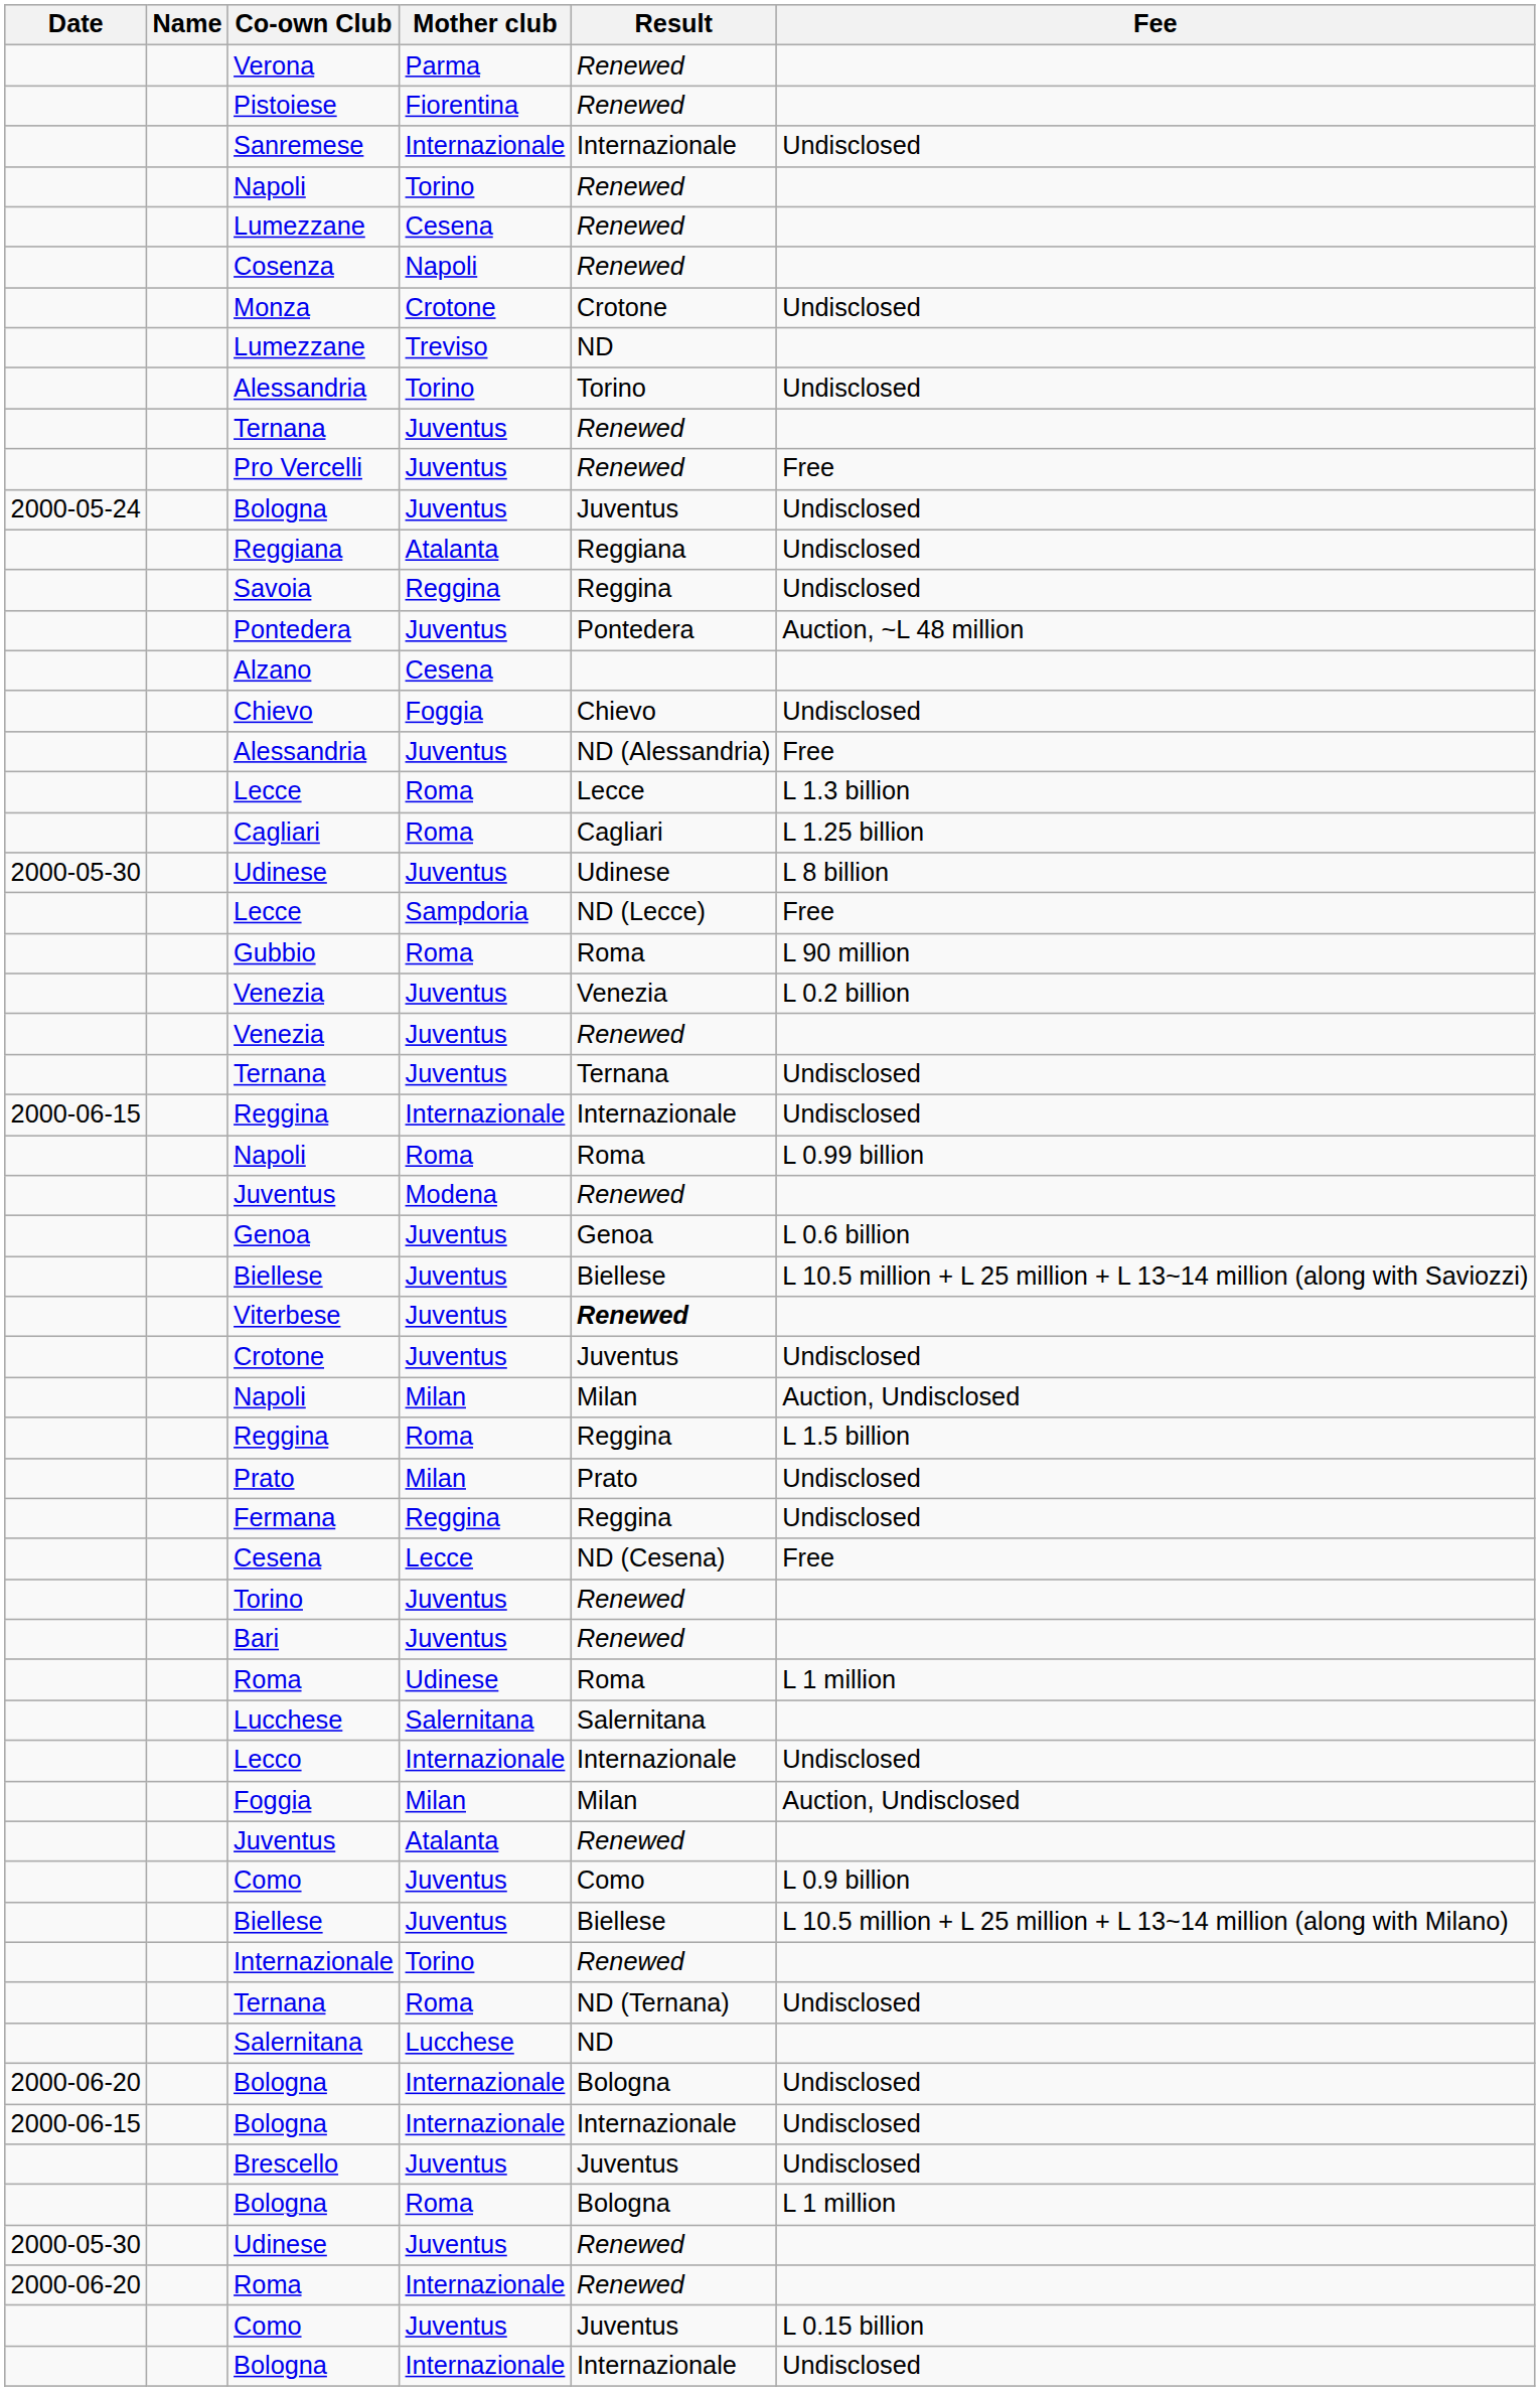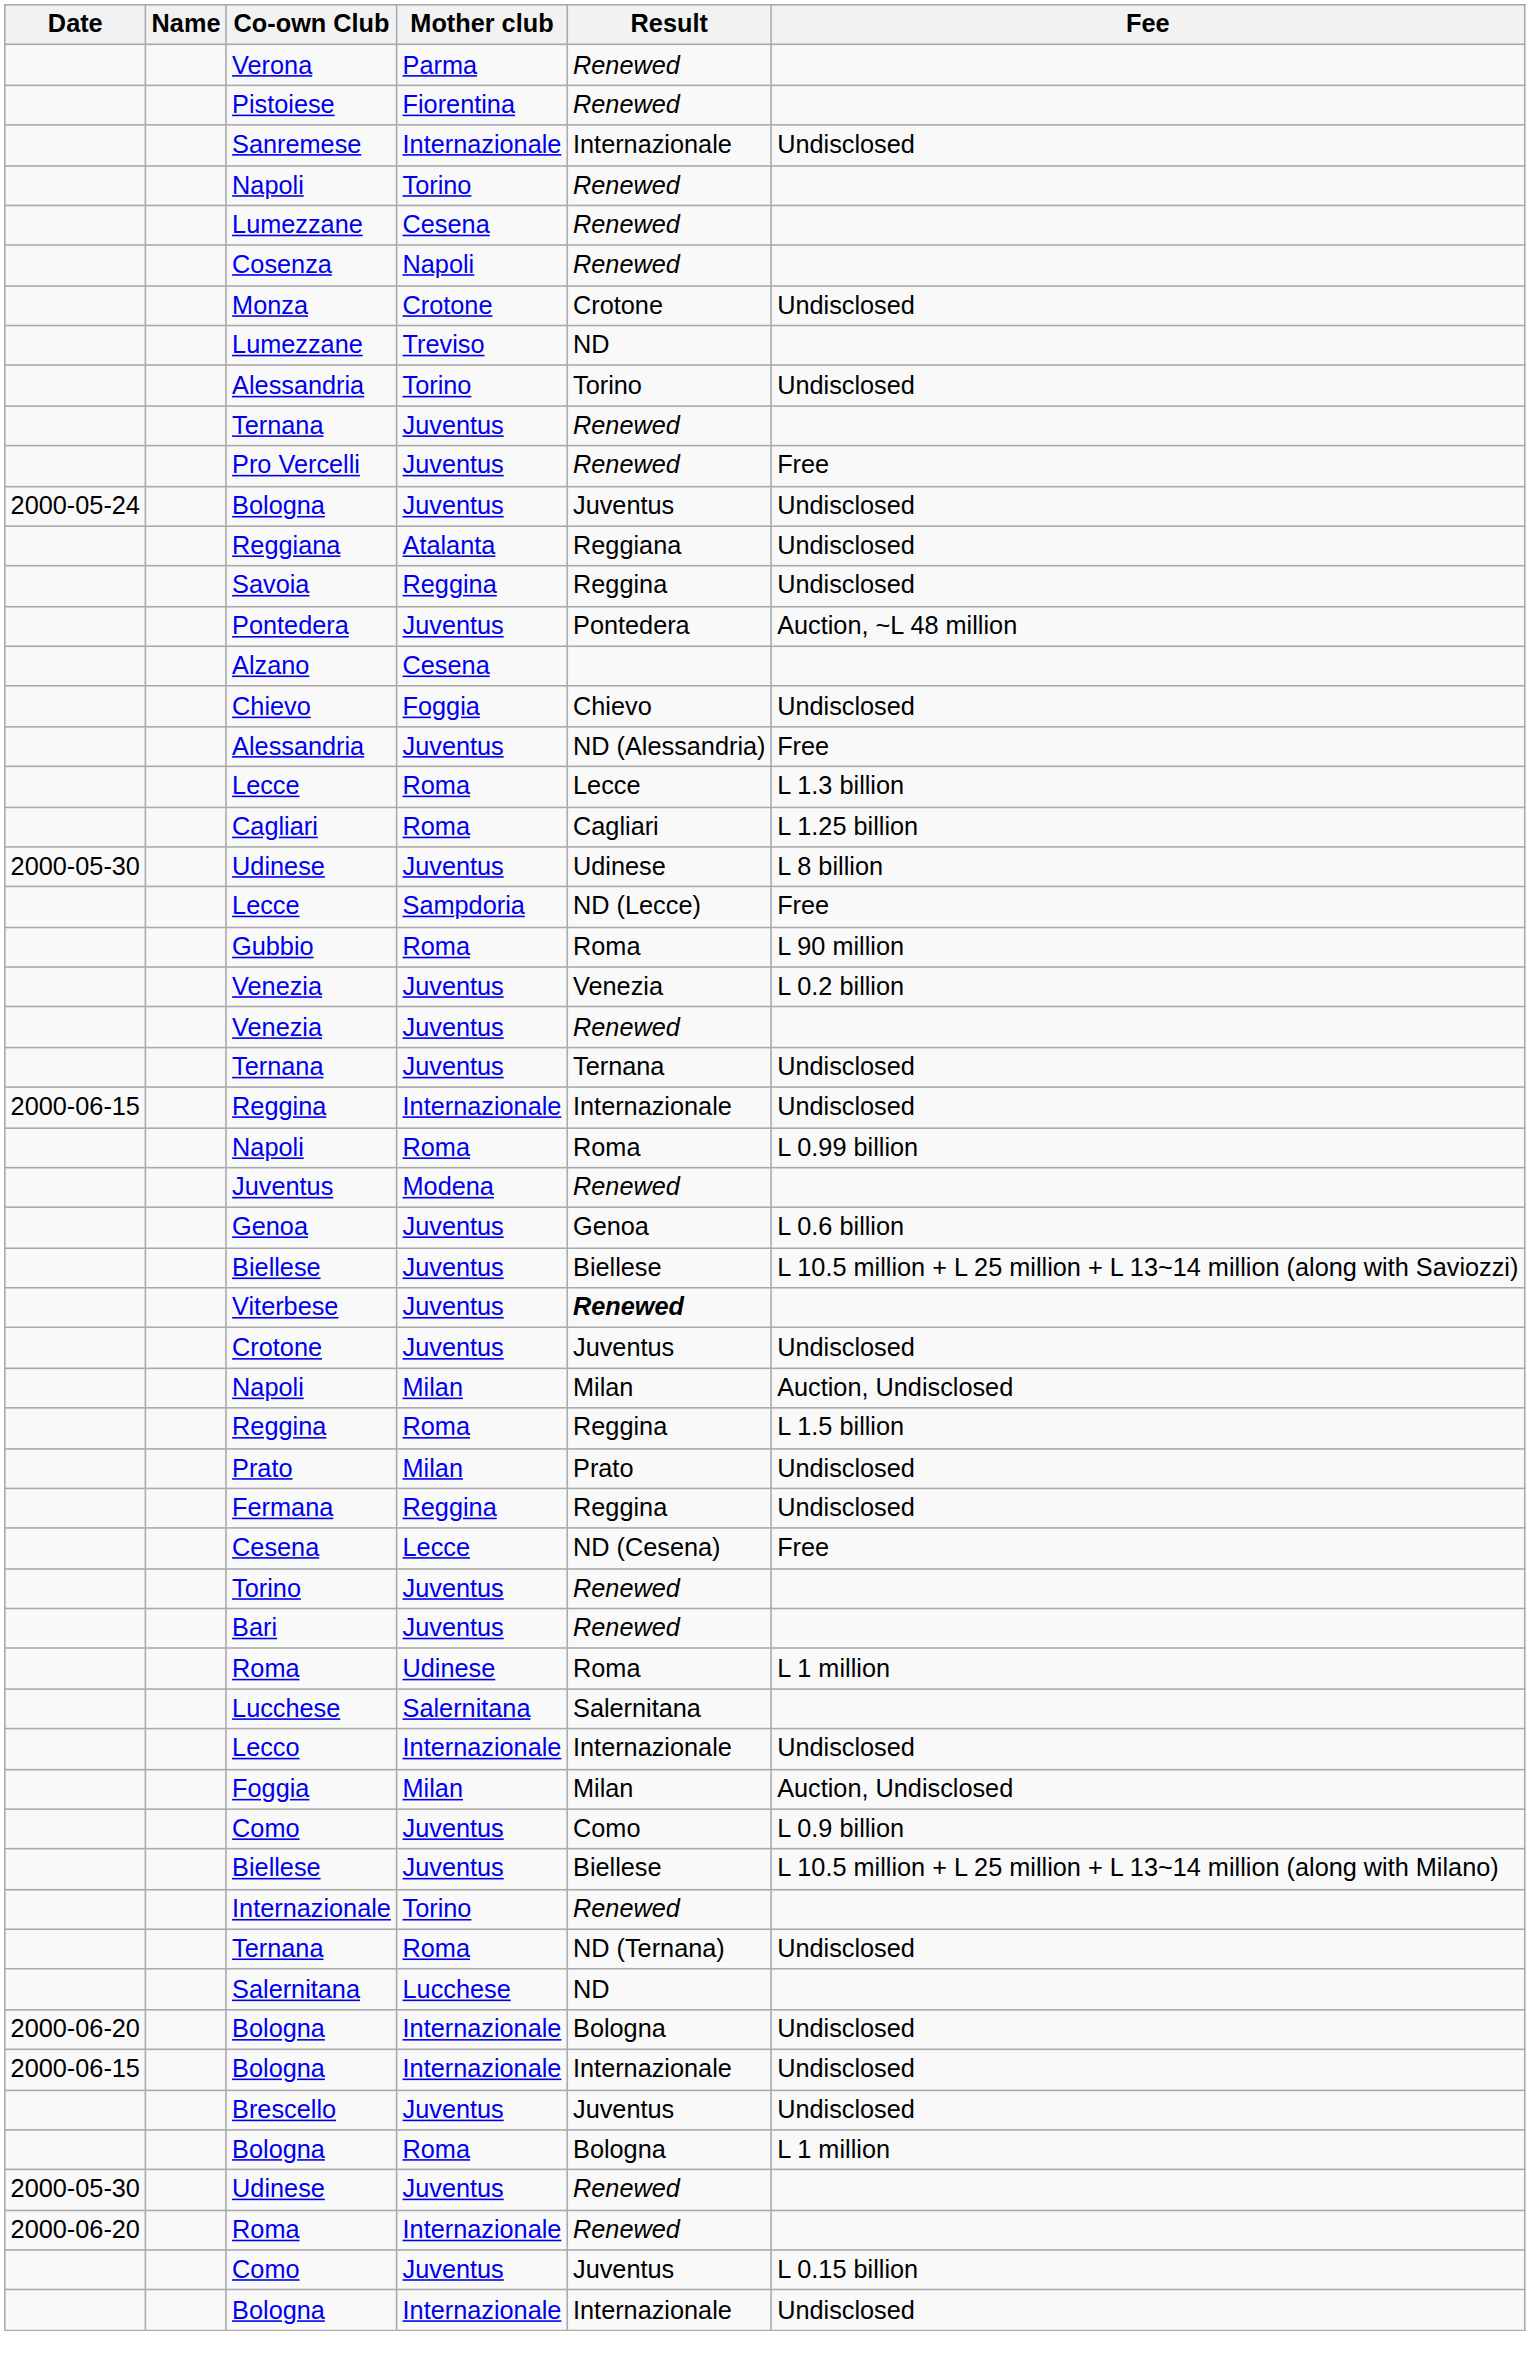 <table class="wikitable sortable">
 <tr>
 <th>Date</th>
 <th>Name</th>
 <th>Co-own Club</th>
 <th>Mother club</th>
 <th>Result</th>
 <th>Fee</th>
 </tr>
 <tr>
 <td></td>
 <td></td>
 <td><a href='#'>Verona</a></td>
 <td><a href='#'>Parma</a></td>
 <td><em>Renewed</em></td>
 <td></td>
 </tr>
 <tr>
 <td></td>
 <td></td>
 <td><a href='#'>Pistoiese</a></td>
 <td><a href='#'>Fiorentina</a></td>
 <td><em>Renewed</em></td>
 <td></td>
 </tr>
 <tr>
 <td></td>
 <td></td>
 <td><a href='#'>Sanremese</a></td>
 <td><a href='#'>Internazionale</a></td>
 <td>Internazionale</td>
 <td>Undisclosed</td>
 </tr>
 <tr>
 <td></td>
 <td></td>
 <td><a href='#'>Napoli</a></td>
 <td><a href='#'>Torino</a></td>
 <td><em>Renewed</em></td>
 <td></td>
 </tr>
 <tr>
 <td></td>
 <td></td>
 <td><a href='#'>Lumezzane</a></td>
 <td><a href='#'>Cesena</a></td>
 <td><em>Renewed</em></td>
 <td></td>
 </tr>
 <tr>
 <td></td>
 <td></td>
 <td><a href='#'>Cosenza</a></td>
 <td><a href='#'>Napoli</a></td>
 <td><em>Renewed</em></td>
 <td></td>
 </tr>
 <tr>
 <td></td>
 <td></td>
 <td><a href='#'>Monza</a></td>
 <td><a href='#'>Crotone</a></td>
 <td>Crotone</td>
 <td>Undisclosed</td>
 </tr>
 <tr>
 <td></td>
 <td></td>
 <td><a href='#'>Lumezzane</a></td>
 <td><a href='#'>Treviso</a></td>
 <td>ND</td>
 <td></td>
 </tr>
 <tr>
 <td></td>
 <td></td>
 <td><a href='#'>Alessandria</a></td>
 <td><a href='#'>Torino</a></td>
 <td>Torino</td>
 <td>Undisclosed</td>
 </tr>
 <tr>
 <td></td>
 <td></td>
 <td><a href='#'>Ternana</a></td>
 <td><a href='#'>Juventus</a></td>
 <td><em>Renewed</em></td>
 <td></td>
 </tr>
 <tr>
 <td></td>
 <td></td>
 <td><a href='#'>Pro Vercelli</a></td>
 <td><a href='#'>Juventus</a></td>
 <td><em>Renewed</em></td>
 <td>Free</td>
 </tr>
 <tr>
 <td>2000-05-24</td>
 <td></td>
 <td><a href='#'>Bologna</a></td>
 <td><a href='#'>Juventus</a></td>
 <td>Juventus</td>
 <td>Undisclosed</td>
 </tr>
 <tr>
 <td></td>
 <td></td>
 <td><a href='#'>Reggiana</a></td>
 <td><a href='#'>Atalanta</a></td>
 <td>Reggiana</td>
 <td>Undisclosed</td>
 </tr>
 <tr>
 <td></td>
 <td></td>
 <td><a href='#'>Savoia</a></td>
 <td><a href='#'>Reggina</a></td>
 <td>Reggina</td>
 <td>Undisclosed</td>
 </tr>
 <tr>
 <td></td>
 <td></td>
 <td><a href='#'>Pontedera</a></td>
 <td><a href='#'>Juventus</a></td>
 <td>Pontedera</td>
 <td>Auction, ~L 48 million</td>
 </tr>
 <tr>
 <td></td>
 <td></td>
 <td><a href='#'>Alzano</a></td>
 <td><a href='#'>Cesena</a></td>
 <td></td>
 <td></td>
 </tr>
 <tr>
 <td></td>
 <td></td>
 <td><a href='#'>Chievo</a></td>
 <td><a href='#'>Foggia</a></td>
 <td>Chievo</td>
 <td>Undisclosed</td>
 </tr>
 <tr>
 <td></td>
 <td></td>
 <td><a href='#'>Alessandria</a></td>
 <td><a href='#'>Juventus</a></td>
 <td>ND (Alessandria)</td>
 <td>Free</td>
 </tr>
 <tr>
 <td></td>
 <td></td>
 <td><a href='#'>Lecce</a></td>
 <td><a href='#'>Roma</a></td>
 <td>Lecce</td>
 <td>L 1.3 billion</td>
 </tr>
 <tr>
 <td></td>
 <td></td>
 <td><a href='#'>Cagliari</a></td>
 <td><a href='#'>Roma</a></td>
 <td>Cagliari</td>
 <td>L 1.25 billion </td>
 </tr>
 <tr>
 <td>2000-05-30</td>
 <td></td>
 <td><a href='#'>Udinese</a></td>
 <td><a href='#'>Juventus</a></td>
 <td>Udinese</td>
 <td>L 8 billion</td>
 </tr>
 <tr>
 <td></td>
 <td></td>
 <td><a href='#'>Lecce</a></td>
 <td><a href='#'>Sampdoria</a></td>
 <td>ND (Lecce)</td>
 <td>Free</td>
 </tr>
 <tr>
 <td></td>
 <td></td>
 <td><a href='#'>Gubbio</a></td>
 <td><a href='#'>Roma</a></td>
 <td>Roma</td>
 <td>L 90 million</td>
 </tr>
 <tr>
 <td></td>
 <td></td>
 <td><a href='#'>Venezia</a></td>
 <td><a href='#'>Juventus</a></td>
 <td>Venezia</td>
 <td>L 0.2 billion</td>
 </tr>
 <tr>
 <td></td>
 <td></td>
 <td><a href='#'>Venezia</a></td>
 <td><a href='#'>Juventus</a></td>
 <td><em>Renewed</em></td>
 <td></td>
 </tr>
 <tr>
 <td></td>
 <td></td>
 <td><a href='#'>Ternana</a></td>
 <td><a href='#'>Juventus</a></td>
 <td>Ternana</td>
 <td>Undisclosed</td>
 </tr>
 <tr>
 <td>2000-06-15</td>
 <td> </td>
 <td><a href='#'>Reggina</a></td>
 <td><a href='#'>Internazionale</a></td>
 <td>Internazionale</td>
 <td>Undisclosed </td>
 </tr>
 <tr>
 <td></td>
 <td></td>
 <td><a href='#'>Napoli</a></td>
 <td><a href='#'>Roma</a></td>
 <td>Roma</td>
 <td>L 0.99 billion</td>
 </tr>
 <tr>
 <td></td>
 <td></td>
 <td><a href='#'>Juventus</a></td>
 <td><a href='#'>Modena</a></td>
 <td><em>Renewed</em></td>
 <td></td>
 </tr>
 <tr>
 <td></td>
 <td></td>
 <td><a href='#'>Genoa</a></td>
 <td><a href='#'>Juventus</a></td>
 <td>Genoa</td>
 <td>L 0.6 billion </td>
 </tr>
 <tr>
 <td></td>
 <td></td>
 <td><a href='#'>Biellese</a></td>
 <td><a href='#'>Juventus</a></td>
 <td>Biellese</td>
 <td>L 10.5 million + L 25 million + L 13~14 million (along with Saviozzi) </td>
 </tr>
 <tr>
 <td></td>
 <td></td>
 <td><a href='#'>Viterbese</a></td>
 <td><a href='#'>Juventus</a></td>
 <td><strong><em>Renewed</em></strong></td>
 <td></td>
 </tr>
 <tr>
 <td></td>
 <td> </td>
 <td><a href='#'>Crotone</a></td>
 <td><a href='#'>Juventus</a></td>
 <td>Juventus</td>
 <td>Undisclosed</td>
 </tr>
 <tr>
 <td></td>
 <td></td>
 <td><a href='#'>Napoli</a></td>
 <td><a href='#'>Milan</a></td>
 <td>Milan</td>
 <td>Auction, Undisclosed</td>
 </tr>
 <tr>
 <td></td>
 <td></td>
 <td><a href='#'>Reggina</a></td>
 <td><a href='#'>Roma</a></td>
 <td>Reggina</td>
 <td>L 1.5 billion</td>
 </tr>
 <tr>
 <td></td>
 <td></td>
 <td><a href='#'>Prato</a></td>
 <td><a href='#'>Milan</a></td>
 <td>Prato</td>
 <td>Undisclosed</td>
 </tr>
 <tr>
 <td></td>
 <td></td>
 <td><a href='#'>Fermana</a></td>
 <td><a href='#'>Reggina</a></td>
 <td>Reggina</td>
 <td>Undisclosed</td>
 </tr>
 <tr>
 <td></td>
 <td></td>
 <td><a href='#'>Cesena</a></td>
 <td><a href='#'>Lecce</a></td>
 <td>ND (Cesena)</td>
 <td>Free</td>
 </tr>
 <tr>
 <td></td>
 <td></td>
 <td><a href='#'>Torino</a></td>
 <td><a href='#'>Juventus</a></td>
 <td><em>Renewed</em></td>
 <td></td>
 </tr>
 <tr>
 <td></td>
 <td></td>
 <td><a href='#'>Bari</a></td>
 <td><a href='#'>Juventus</a></td>
 <td><em>Renewed</em></td>
 <td></td>
 </tr>
 <tr>
 <td></td>
 <td></td>
 <td><a href='#'>Roma</a></td>
 <td><a href='#'>Udinese</a></td>
 <td>Roma</td>
 <td>L 1 million</td>
 </tr>
 <tr>
 <td></td>
 <td></td>
 <td><a href='#'>Lucchese</a></td>
 <td><a href='#'>Salernitana</a></td>
 <td>Salernitana</td>
 <td></td>
 </tr>
 <tr>
 <td></td>
 <td></td>
 <td><a href='#'>Lecco</a></td>
 <td><a href='#'>Internazionale</a></td>
 <td>Internazionale</td>
 <td>Undisclosed</td>
 </tr>
 <tr>
 <td></td>
 <td></td>
 <td><a href='#'>Foggia</a></td>
 <td><a href='#'>Milan</a></td>
 <td>Milan</td>
 <td>Auction, Undisclosed</td>
 </tr>
 <tr>
 <td></td>
 <td></td>
-<td><a href='#'>Juventus</a></td>
-<td><a href='#'>Atalanta</a></td>
-<td><em>Renewed</em></td>
-<td></td>
-</tr>
-<tr>
-<td></td>
-<td></td>
 <td><a href='#'>Como</a></td>
 <td><a href='#'>Juventus</a></td>
 <td>Como</td>
 <td>L 0.9 billion</td>
 </tr>
 <tr>
 <td></td>
 <td></td>
 <td><a href='#'>Biellese</a></td>
 <td><a href='#'>Juventus</a></td>
 <td>Biellese</td>
 <td>L 10.5 million + L 25 million + L 13~14 million (along with Milano)</td>
 </tr>
 <tr>
 <td></td>
 <td></td>
 <td><a href='#'>Internazionale</a></td>
 <td><a href='#'>Torino</a></td>
 <td><em>Renewed</em></td>
 <td></td>
 </tr>
 <tr>
 <td></td>
 <td></td>
 <td><a href='#'>Ternana</a></td>
 <td><a href='#'>Roma</a></td>
 <td>ND (Ternana)</td>
 <td>Undisclosed </td>
 </tr>
 <tr>
 <td></td>
 <td></td>
 <td><a href='#'>Salernitana</a></td>
 <td><a href='#'>Lucchese</a></td>
 <td>ND</td>
 <td></td>
 </tr>
 <tr>
 <td>2000-06-20</td>
 <td></td>
 <td><a href='#'>Bologna</a></td>
 <td><a href='#'>Internazionale</a></td>
 <td>Bologna</td>
 <td>Undisclosed </td>
 </tr>
 <tr>
 <td>2000-06-15</td>
 <td></td>
 <td><a href='#'>Bologna</a></td>
 <td><a href='#'>Internazionale</a></td>
 <td>Internazionale</td>
 <td>Undisclosed </td>
 </tr>
 <tr>
 <td></td>
 <td></td>
 <td><a href='#'>Brescello</a></td>
 <td><a href='#'>Juventus</a></td>
 <td>Juventus</td>
 <td>Undisclosed</td>
 </tr>
 <tr>
 <td></td>
 <td></td>
 <td><a href='#'>Bologna</a></td>
 <td><a href='#'>Roma</a></td>
 <td>Bologna</td>
 <td>L 1 million</td>
 </tr>
 <tr>
 <td>2000-05-30</td>
 <td></td>
 <td><a href='#'>Udinese</a></td>
 <td><a href='#'>Juventus</a></td>
 <td><em>Renewed</em></td>
 <td></td>
 </tr>
 <tr>
 <td>2000-06-20</td>
 <td></td>
 <td><a href='#'>Roma</a></td>
 <td><a href='#'>Internazionale</a></td>
 <td><em>Renewed</em></td>
 <td></td>
 </tr>
 <tr>
 <td></td>
 <td></td>
 <td><a href='#'>Como</a></td>
 <td><a href='#'>Juventus</a></td>
 <td>Juventus</td>
 <td>L 0.15 billion</td>
 </tr>
 <tr>
 <td></td>
 <td></td>
 <td><a href='#'>Bologna</a></td>
 <td><a href='#'>Internazionale</a></td>
 <td>Internazionale</td>
 <td>Undisclosed</td>
 </tr>
 </table>
